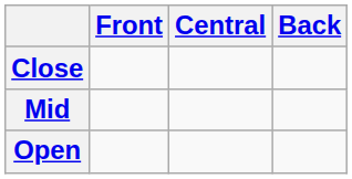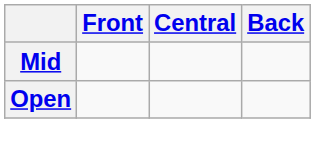 <table class="wikitable" style=text-align:center>
 <tr>
 <th></th>
 <th><a href='#'>Front</a></th>
 <th><a href='#'>Central</a></th>
 <th><a href='#'>Back</a></th>
-</tr>
-<tr align=center>
-<th><a href='#'>Close</a></th>
-<td> </td>
-<td></td>
-<td> </td>
 </tr>
 <tr align=center>
 <th><a href='#'>Mid</a></th>
 <td></td>
 <td></td>
 <td></td>
 </tr>
 <tr align=center>
 <th><a href='#'>Open</a></th>
 <td></td>
 <td></td>
 <td></td>
 </tr>
 </table>
